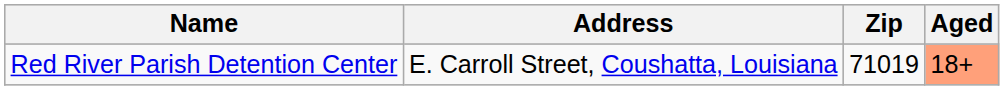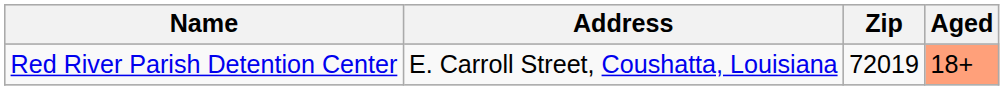 <table class="wikitable">
 <tr>
 <th>Name</th>
 <th>Address</th>
 <th>Zip</th>
 <th>Aged</th>
 </tr>
 <tr>
 <td><a href='#'>Red River Parish Detention Center</a></td>
 <td>E. Carroll Street, <a href='#'>Coushatta, Louisiana</a></td>
-<td>71019</td>
+<td>72019</td>
 <td style="background: lightsalmon;">18+</td>
 </tr>
 </table>
